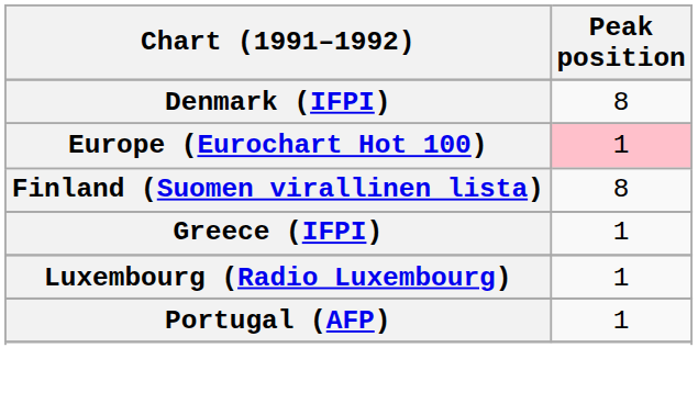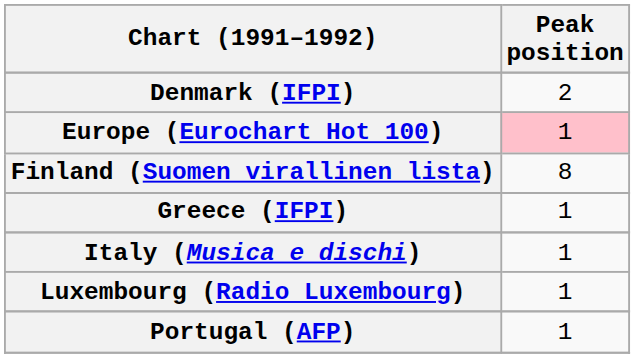 <table class="wikitable sortable plainrowheaders" style="text-align:center">
 <tr>
 <th scope="col">Chart (1991–1992)</th>
 <th scope="col">Peak<br>position</th>
 </tr>
 <tr>
 </tr>
 <tr>
 </tr>
 <tr>
 </tr>
 <tr>
 </tr>
 <tr>
 </tr>
 <tr>
 <th scope="row">Denmark (<a href='#'>IFPI</a>)</th>
-<td>8</td>
+<td>2</td>
 </tr>
 <tr>
 <th scope="row">Europe (<a href='#'>Eurochart Hot 100</a>)</th>
 <td style="background: pink;">1</td>
 </tr>
 <tr>
 <th scope="row">Finland (<a href='#'>Suomen virallinen lista</a>)</th>
 <td>8</td>
 </tr>
 <tr>
 </tr>
 <tr>
 </tr>
 <tr>
 <th scope="row">Greece (<a href='#'>IFPI</a>)</th>
 <td>1</td>
 </tr>
 <tr>
+</tr>
+<tr>
+<th scope="row">Italy (<em><a href='#'>Musica e dischi</a></em>)</th>
+<td>1</td>
 </tr>
 <tr>
 <th scope="row">Luxembourg (<a href='#'>Radio Luxembourg</a>)</th>
 <td align="center">1</td>
 </tr>
 <tr>
 </tr>
 <tr>
 </tr>
 <tr>
 </tr>
 <tr>
 </tr>
 <tr>
 <th scope="row">Portugal (<a href='#'>AFP</a>)</th>
 <td>1</td>
 </tr>
 <tr>
 </tr>
 <tr>
 </tr>
 <tr>
 </tr>
 <tr>
 </tr>
 <tr>
 </tr>
 </table>
